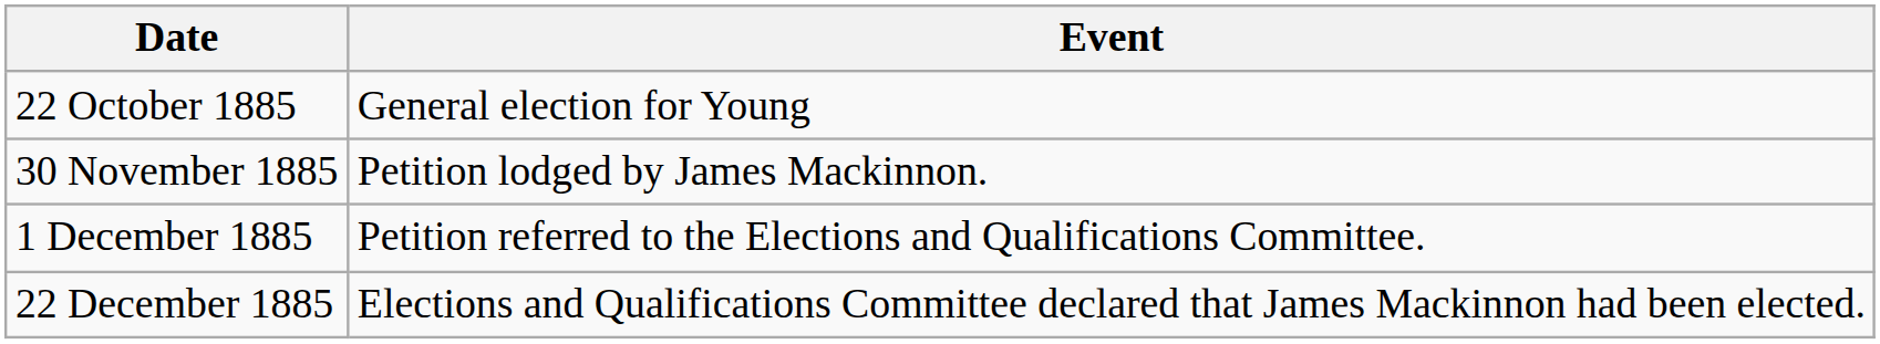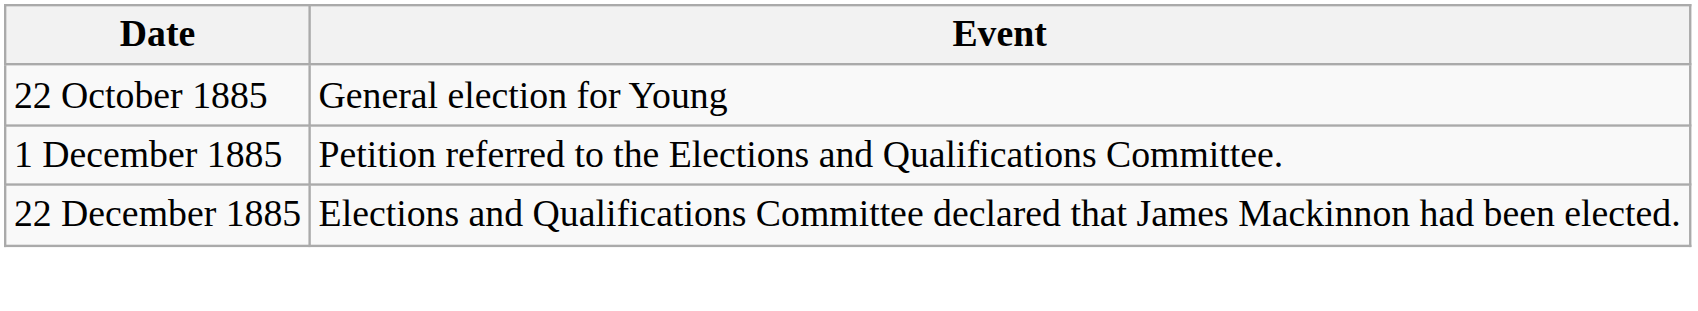 <table class="wikitable">
 <tr>
 <th>Date</th>
 <th>Event</th>
 </tr>
 <tr>
 <td>22 October 1885</td>
 <td>General election for Young</td>
 </tr>
 <tr>
-<td>30 November 1885</td>
-<td>Petition lodged by James Mackinnon.</td>
-</tr>
-<tr>
 <td>1 December 1885</td>
 <td>Petition referred to the Elections and Qualifications Committee.</td>
 </tr>
 <tr>
 <td>22 December 1885</td>
 <td>Elections and Qualifications Committee declared that James Mackinnon had been elected.</td>
 </tr>
 </table>
